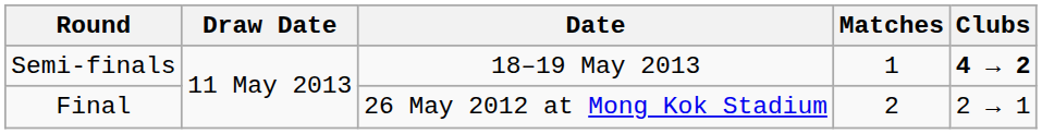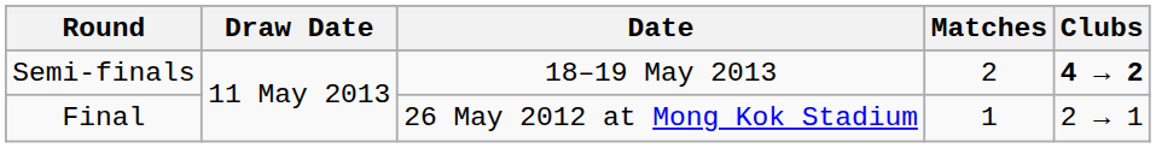 <table class="wikitable">
 <tr>
 <th>Round</th>
 <th>Draw Date</th>
 <th>Date</th>
 <th>Matches</th>
 <th>Clubs</th>
 </tr>
 <tr align=center>
 <td>Semi-finals</td>
 <td rowspan="2">11 May 2013</td>
 <td>18–19 May 2013</td>
-<td>1</td>
+<td>2</td>
 <td><strong>4 → 2</strong></td>
 </tr>
 <tr align=center>
 <td>Final</td>
 <td>26 May 2012 at <a href='#'>Mong Kok Stadium</a></td>
-<td>2</td>
+<td>1</td>
 <td>2 → 1</td>
 </tr>
 </table>
